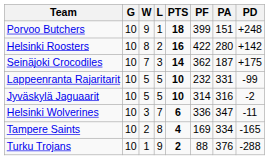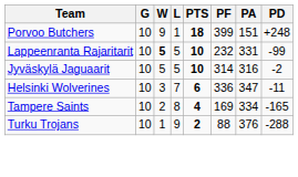 <table class="wikitable" border="1">
 <tr style="background:#efefef;">
 <th>Team</th>
 <th>G</th>
 <th>W</th>
 <th>L</th>
 <th>PTS</th>
 <th>PF</th>
 <th>PA</th>
 <th>PD</th>
 </tr>
 <tr style="text-align:center;">
 <td align="left"><a href='#'>Porvoo Butchers</a></td>
 <td>10</td>
 <td>9</td>
 <td>1</td>
 <td><strong>18</strong></td>
 <td>399</td>
 <td>151</td>
 <td>+248</td>
 </tr>
 <tr style="text-align:center;">
-<td align="left"><a href='#'>Helsinki Roosters</a></td>
-<td>10</td>
-<td>8</td>
-<td>2</td>
-<td><strong>16</strong></td>
-<td>422</td>
-<td>280</td>
-<td>+142</td>
-</tr>
-<tr style="text-align:center;">
-<td align="left"><a href='#'>Seinäjoki Crocodiles</a></td>
-<td>10</td>
-<td>7</td>
-<td>3</td>
-<td><strong>14</strong></td>
-<td>362</td>
-<td>187</td>
-<td>+175</td>
-</tr>
-<tr style="text-align:center;">
 <td align="left"><a href='#'>Lappeenranta Rajaritarit</a></td>
 <td>10</td>
-<td>5</td>
+<td><strong>5</strong></td>
 <td>5</td>
 <td><strong>10</strong></td>
 <td>232</td>
 <td>331</td>
 <td>-99</td>
 </tr>
 <tr style="text-align:center;">
 <td align="left"><a href='#'>Jyväskylä Jaguaarit</a></td>
 <td>10</td>
 <td>5</td>
 <td>5</td>
 <td><strong>10</strong></td>
 <td>314</td>
 <td>316</td>
 <td>-2</td>
 </tr>
 <tr style="text-align:center;">
 <td align="left"><a href='#'>Helsinki Wolverines</a></td>
 <td>10</td>
 <td>3</td>
 <td>7</td>
 <td><strong>6</strong></td>
 <td>336</td>
 <td>347</td>
 <td>-11</td>
 </tr>
 <tr style="text-align:center;">
 <td align="left"><a href='#'>Tampere Saints</a></td>
 <td>10</td>
 <td>2</td>
 <td>8</td>
 <td><strong>4</strong></td>
 <td>169</td>
 <td>334</td>
 <td>-165</td>
 </tr>
 <tr style="text-align:center;">
 <td align="left"><a href='#'>Turku Trojans</a></td>
 <td>10</td>
 <td>1</td>
 <td>9</td>
 <td><strong>2</strong></td>
 <td>88</td>
 <td>376</td>
 <td>-288</td>
 </tr>
 </table>
